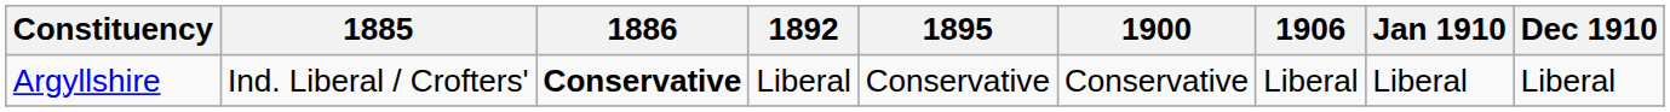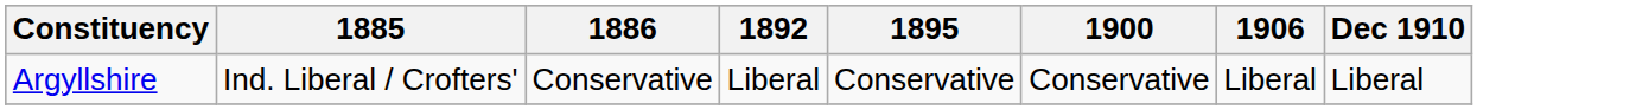 <table class="wikitable sortable">
 <tr>
 <th>Constituency</th>
 <th>1885</th>
 <th>1886</th>
 <th>1892</th>
 <th>1895</th>
 <th>1900</th>
 <th>1906</th>
-<th>Jan 1910</th>
 <th>Dec 1910</th>
 </tr>
 <tr>
 <td><a href='#'>Argyllshire</a></td>
 <td bgcolor=>Ind. Liberal / Crofters'</td>
-<td bgcolor=><strong>Conservative</strong></td>
+<td bgcolor=>Conservative</td>
 <td bgcolor=>Liberal</td>
 <td bgcolor=>Conservative</td>
 <td bgcolor=>Conservative</td>
 <td bgcolor=>Liberal</td>
 <td bgcolor=>Liberal</td>
-<td bgcolor=>Liberal</td>
 </tr>
 </table>
